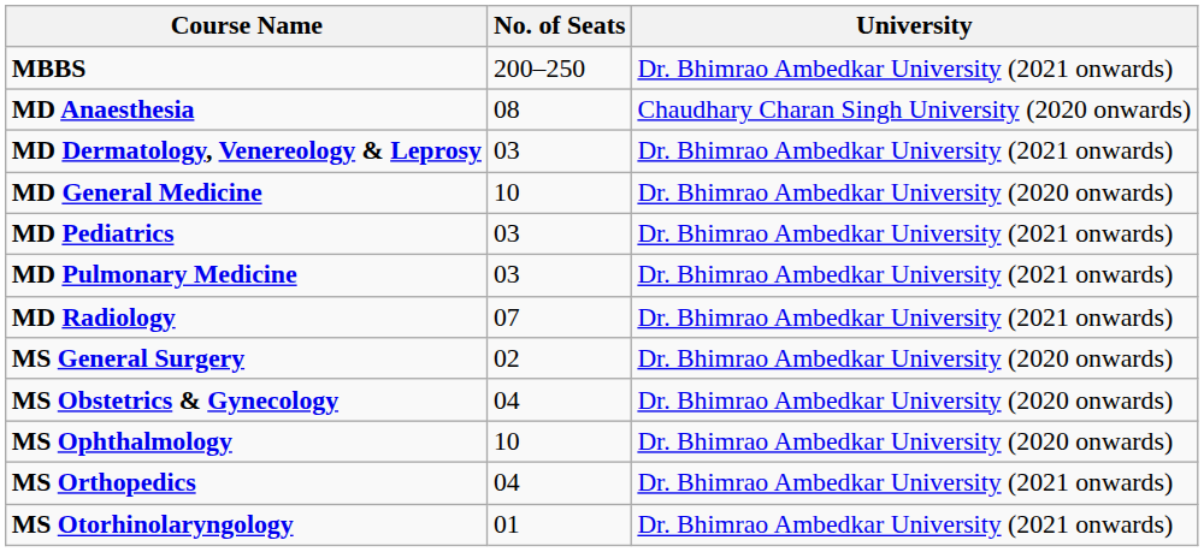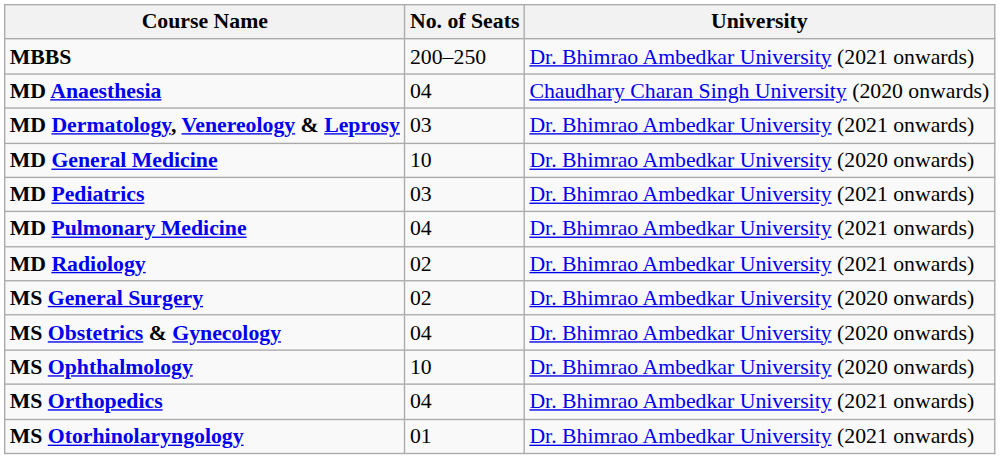 <table class="wikitable sortable">
 <tr>
 <th>Course Name</th>
 <th>No. of Seats</th>
 <th>University</th>
 </tr>
 <tr>
 <td><strong>MBBS</strong></td>
 <td>200–250</td>
 <td><a href='#'>Dr. Bhimrao Ambedkar University</a> (2021 onwards)</td>
 </tr>
 <tr>
 <td><strong>MD <a href='#'>Anaesthesia</a></strong></td>
-<td>08</td>
+<td>04</td>
 <td><a href='#'>Chaudhary Charan Singh University</a> (2020 onwards)</td>
 </tr>
 <tr>
 <td><strong>MD <a href='#'>Dermatology</a>, <a href='#'>Venereology</a> & <a href='#'>Leprosy</a></strong></td>
 <td>03</td>
 <td><a href='#'>Dr. Bhimrao Ambedkar University</a> (2021 onwards)</td>
 </tr>
 <tr>
 <td><strong>MD <a href='#'>General Medicine</a></strong></td>
 <td>10</td>
 <td><a href='#'>Dr. Bhimrao Ambedkar University</a> (2020 onwards)</td>
 </tr>
 <tr>
 <td><strong>MD <a href='#'>Pediatrics</a></strong></td>
 <td>03</td>
 <td><a href='#'>Dr. Bhimrao Ambedkar University</a> (2021 onwards)</td>
 </tr>
 <tr>
 <td><strong>MD <a href='#'>Pulmonary Medicine</a></strong></td>
-<td>03</td>
+<td>04</td>
 <td><a href='#'>Dr. Bhimrao Ambedkar University</a> (2021 onwards)</td>
 </tr>
 <tr>
 <td><strong>MD <a href='#'>Radiology</a></strong></td>
-<td>07</td>
+<td>02</td>
 <td><a href='#'>Dr. Bhimrao Ambedkar University</a> (2021 onwards)</td>
 </tr>
 <tr>
 <td><strong>MS <a href='#'>General Surgery</a></strong></td>
 <td>02</td>
 <td><a href='#'>Dr. Bhimrao Ambedkar University</a> (2020 onwards)</td>
 </tr>
 <tr>
 <td><strong>MS <a href='#'>Obstetrics</a> & <a href='#'>Gynecology</a></strong></td>
 <td>04</td>
 <td><a href='#'>Dr. Bhimrao Ambedkar University</a> (2020 onwards)</td>
 </tr>
 <tr>
 <td><strong>MS <a href='#'>Ophthalmology</a></strong></td>
 <td>10</td>
 <td><a href='#'>Dr. Bhimrao Ambedkar University</a> (2020 onwards)</td>
 </tr>
 <tr>
 <td><strong>MS <a href='#'>Orthopedics</a></strong></td>
 <td>04</td>
 <td><a href='#'>Dr. Bhimrao Ambedkar University</a> (2021 onwards)</td>
 </tr>
 <tr>
 <td><strong>MS <a href='#'>Otorhinolaryngology</a></strong></td>
 <td>01</td>
 <td><a href='#'>Dr. Bhimrao Ambedkar University</a> (2021 onwards)</td>
 </tr>
 </table>
